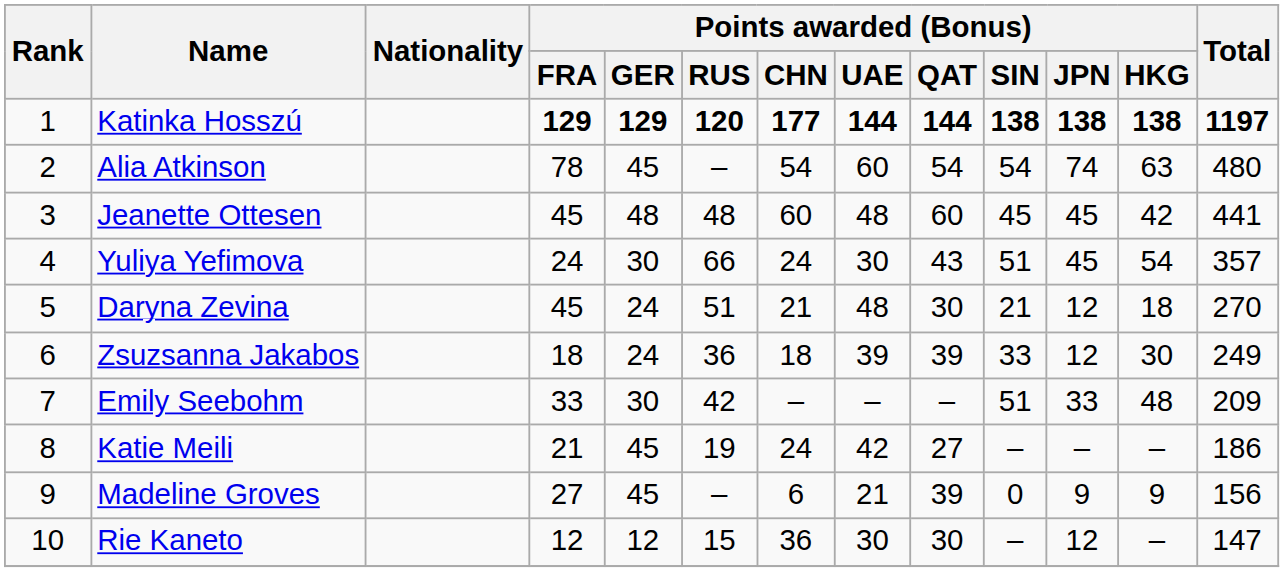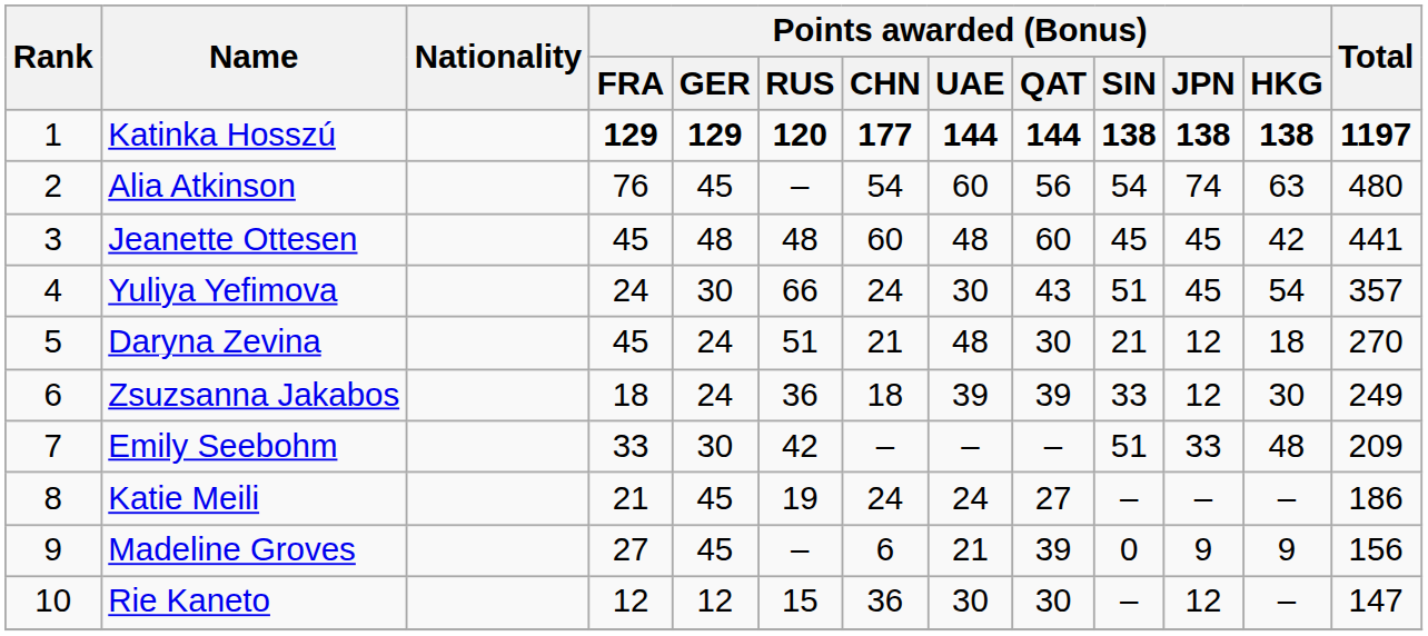 <table class="wikitable" style="text-align:center;">
 <tr>
 <th rowspan="2">Rank</th>
 <th rowspan="2">Name</th>
 <th rowspan="2">Nationality</th>
 <th colspan="9">Points awarded (Bonus)</th>
 <th rowspan="2">Total</th>
 </tr>
 <tr>
 <th>FRA</th>
 <th>GER</th>
 <th>RUS</th>
 <th>CHN</th>
 <th>UAE</th>
 <th>QAT</th>
 <th>SIN</th>
 <th>JPN</th>
 <th>HKG</th>
 </tr>
 <tr>
 <td>1</td>
 <td style="text-align:left;"><a href='#'>Katinka Hosszú</a></td>
 <td style="text-align:left;"></td>
 <td><strong>129</strong></td>
 <td><strong>129</strong></td>
 <td><strong>120</strong></td>
 <td><strong>177</strong></td>
 <td><strong>144</strong></td>
 <td><strong>144</strong></td>
 <td><strong>138</strong></td>
 <td><strong>138</strong></td>
 <td><strong>138</strong></td>
 <td><strong>1197</strong></td>
 </tr>
 <tr>
 <td>2</td>
 <td style="text-align:left;"><a href='#'>Alia Atkinson</a></td>
 <td style="text-align:left;"></td>
-<td>78</td>
+<td>76</td>
 <td>45</td>
 <td>–</td>
 <td>54</td>
 <td>60</td>
-<td>54</td>
+<td>56</td>
 <td>54</td>
 <td>74</td>
 <td>63</td>
 <td>480</td>
 </tr>
 <tr>
 <td>3</td>
 <td style="text-align:left;"><a href='#'>Jeanette Ottesen</a></td>
 <td style="text-align:left;"></td>
 <td>45</td>
 <td>48</td>
 <td>48</td>
 <td>60</td>
 <td>48</td>
 <td>60</td>
 <td>45</td>
 <td>45</td>
 <td>42</td>
 <td>441</td>
 </tr>
 <tr>
 <td>4</td>
 <td style="text-align:left;"><a href='#'>Yuliya Yefimova</a></td>
 <td style="text-align:left;"></td>
 <td>24</td>
 <td>30</td>
 <td>66</td>
 <td>24</td>
 <td>30</td>
 <td>43</td>
 <td>51</td>
 <td>45</td>
 <td>54</td>
 <td>357</td>
 </tr>
 <tr>
 <td>5</td>
 <td style="text-align:left;"><a href='#'>Daryna Zevina</a></td>
 <td style="text-align:left;"></td>
 <td>45</td>
 <td>24</td>
 <td>51</td>
 <td>21</td>
 <td>48</td>
 <td>30</td>
 <td>21</td>
 <td>12</td>
 <td>18</td>
 <td>270</td>
 </tr>
 <tr>
 <td>6</td>
 <td style="text-align:left;"><a href='#'>Zsuzsanna Jakabos</a></td>
 <td style="text-align:left;"></td>
 <td>18</td>
 <td>24</td>
 <td>36</td>
 <td>18</td>
 <td>39</td>
 <td>39</td>
 <td>33</td>
 <td>12</td>
 <td>30</td>
 <td>249</td>
 </tr>
 <tr>
 <td>7</td>
 <td style="text-align:left;"><a href='#'>Emily Seebohm</a></td>
 <td style="text-align:left;"></td>
 <td>33</td>
 <td>30</td>
 <td>42</td>
 <td>–</td>
 <td>–</td>
 <td>–</td>
 <td>51</td>
 <td>33</td>
 <td>48</td>
 <td>209</td>
 </tr>
 <tr>
 <td>8</td>
 <td style="text-align:left;"><a href='#'>Katie Meili</a></td>
 <td style="text-align:left;"></td>
 <td>21</td>
 <td>45</td>
 <td>19</td>
 <td>24</td>
-<td>42</td>
+<td>24</td>
 <td>27</td>
 <td>–</td>
 <td>–</td>
 <td>–</td>
 <td>186</td>
 </tr>
 <tr>
 <td>9</td>
 <td style="text-align:left;"><a href='#'>Madeline Groves</a></td>
 <td style="text-align:left;"></td>
 <td>27</td>
 <td>45</td>
 <td>–</td>
 <td>6</td>
 <td>21</td>
 <td>39</td>
 <td>0</td>
 <td>9</td>
 <td>9</td>
 <td>156</td>
 </tr>
 <tr>
 <td>10</td>
 <td style="text-align:left;"><a href='#'>Rie Kaneto</a></td>
 <td style="text-align:left;"></td>
 <td>12</td>
 <td>12</td>
 <td>15</td>
 <td>36</td>
 <td>30</td>
 <td>30</td>
 <td>–</td>
 <td>12</td>
 <td>–</td>
 <td>147</td>
 </tr>
 <tr>
 </tr>
 </table>
